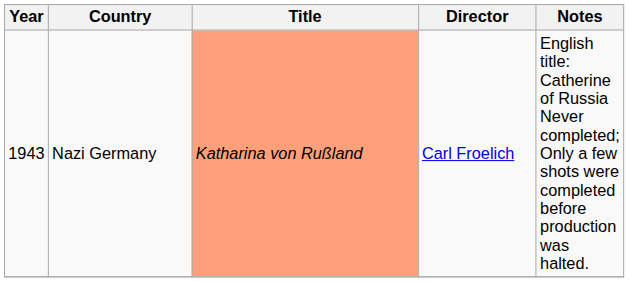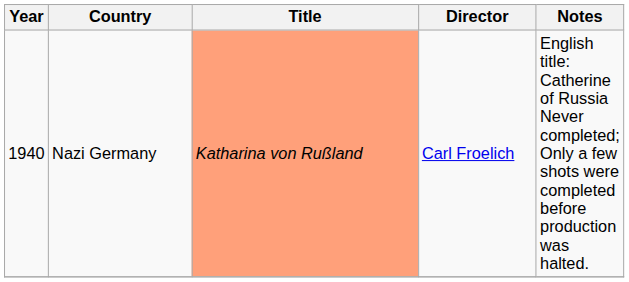 <table class="wikitable">
 <tr>
 <th width=25>Year</th>
 <th width=150>Country</th>
 <th width=250>Title</th>
 <th width=120>Director</th>
 <th>Notes</th>
 </tr>
 <tr>
-<td>1943</td>
+<td>1940</td>
 <td>Nazi Germany</td>
 <td style="background: lightsalmon;"><em>Katharina von Rußland</em></td>
 <td><a href='#'>Carl Froelich</a></td>
 <td>English title: Catherine of Russia<br>Never completed; Only a few shots were completed before production was halted.</td>
 </tr>
 <tr>
 </tr>
 </table>
